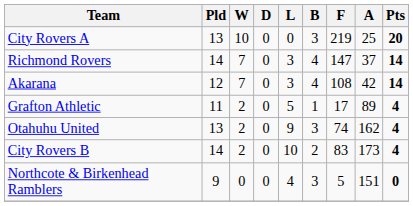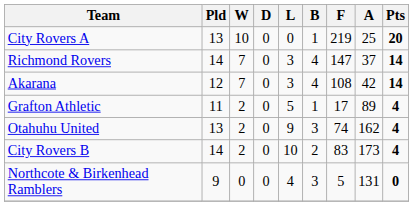 <table class="wikitable" style="text-align:center;">
 <tr>
 <th width=215>Team</th>
 <th width=20 abbr="Played">Pld</th>
 <th width=20 abbr="Won">W</th>
 <th width=20 abbr="Drawn">D</th>
 <th width=20 abbr="Lost">L</th>
 <th width=20 abbr="Bye">B</th>
 <th width=20 abbr="For">F</th>
 <th width=20 abbr="Against">A</th>
 <th width=20 abbr="Points">Pts</th>
 </tr>
 <tr>
 <td style="text-align:left;"><a href='#'>City Rovers A</a></td>
 <td>13</td>
 <td>10</td>
 <td>0</td>
 <td>0</td>
-<td>3</td>
+<td>1</td>
 <td>219</td>
 <td>25</td>
 <td><strong>20</strong></td>
 </tr>
 <tr>
 <td style="text-align:left;"><a href='#'>Richmond Rovers</a></td>
 <td>14</td>
 <td>7</td>
 <td>0</td>
 <td>3</td>
 <td>4</td>
 <td>147</td>
 <td>37</td>
 <td><strong>14</strong></td>
 </tr>
 <tr>
 <td style="text-align:left;"><a href='#'>Akarana</a></td>
 <td>12</td>
 <td>7</td>
 <td>0</td>
 <td>3</td>
 <td>4</td>
 <td>108</td>
 <td>42</td>
 <td><strong>14</strong></td>
 </tr>
 <tr>
 <td style="text-align:left;"><a href='#'>Grafton Athletic</a></td>
 <td>11</td>
 <td>2</td>
 <td>0</td>
 <td>5</td>
 <td>1</td>
 <td>17</td>
 <td>89</td>
 <td><strong>4</strong></td>
 </tr>
 <tr>
 <td style="text-align:left;"><a href='#'>Otahuhu United</a></td>
 <td>13</td>
 <td>2</td>
 <td>0</td>
 <td>9</td>
 <td>3</td>
 <td>74</td>
 <td>162</td>
 <td><strong>4</strong></td>
 </tr>
 <tr>
 <td style="text-align:left;"><a href='#'>City Rovers B</a></td>
 <td>14</td>
 <td>2</td>
 <td>0</td>
 <td>10</td>
 <td>2</td>
 <td>83</td>
 <td>173</td>
 <td><strong>4</strong></td>
 </tr>
 <tr>
 <td style="text-align:left;"><a href='#'>Northcote & Birkenhead Ramblers</a></td>
 <td>9</td>
 <td>0</td>
 <td>0</td>
 <td>4</td>
 <td>3</td>
 <td>5</td>
-<td>151</td>
+<td>131</td>
 <td><strong>0</strong></td>
 </tr>
 <tr>
 </tr>
 </table>
